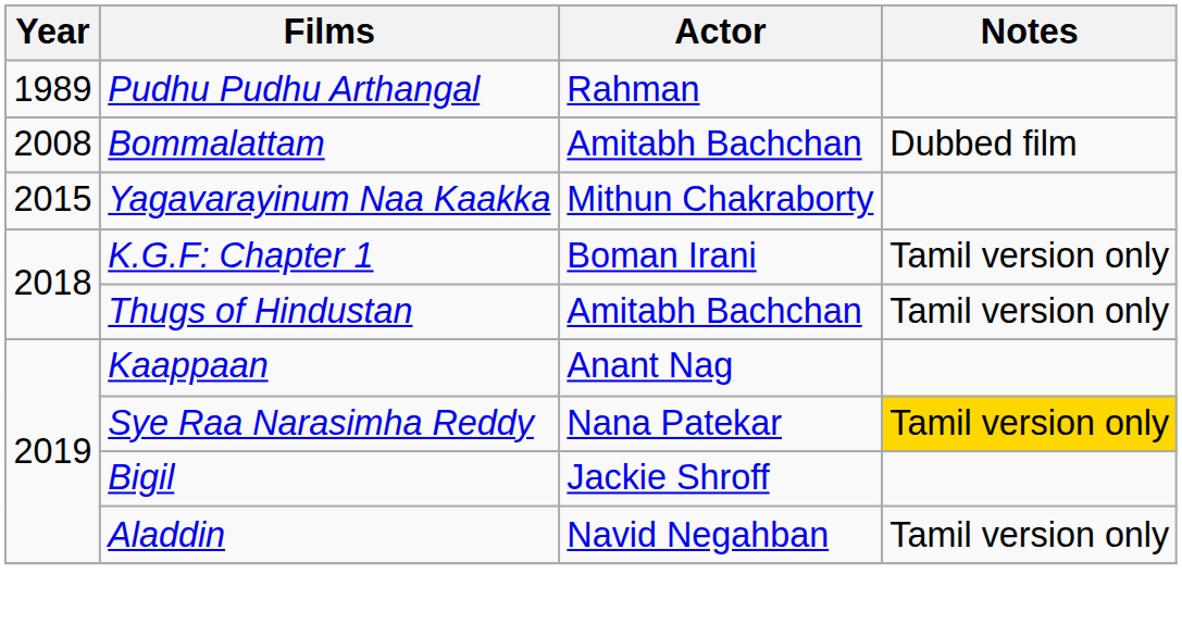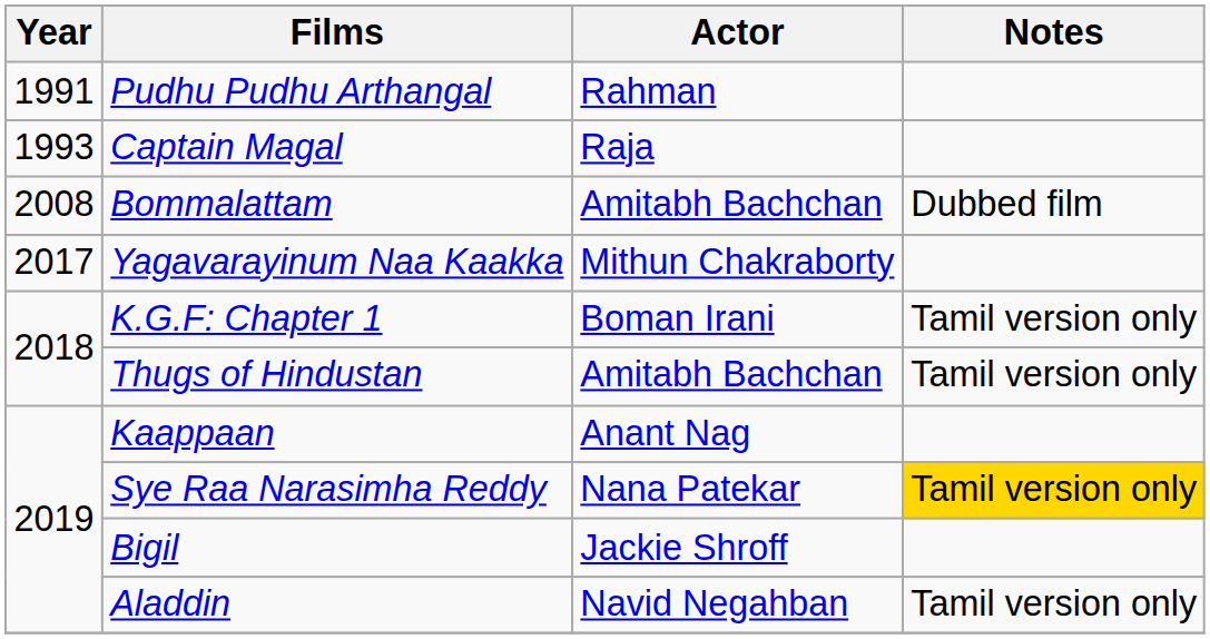 <table class="wikitable">
 <tr>
 <th>Year</th>
 <th>Films</th>
 <th>Actor</th>
 <th>Notes</th>
 </tr>
 <tr>
-<td>1989</td>
+<td>1991</td>
 <td><em><a href='#'>Pudhu Pudhu Arthangal</a></em></td>
 <td><a href='#'>Rahman</a></td>
+<td></td>
+</tr>
+<tr>
+<td>1993</td>
+<td><em><a href='#'>Captain Magal</a></em></td>
+<td><a href='#'>Raja</a></td>
 <td></td>
 </tr>
 <tr>
 <td>2008</td>
 <td><em><a href='#'>Bommalattam</a></em></td>
 <td><a href='#'>Amitabh Bachchan</a></td>
 <td>Dubbed film</td>
 </tr>
 <tr>
-<td>2015</td>
+<td>2017</td>
 <td><em><a href='#'>Yagavarayinum Naa Kaakka</a></em></td>
 <td><a href='#'>Mithun Chakraborty</a></td>
 <td></td>
 </tr>
 <tr>
 <td rowspan=2>2018</td>
 <td><em><a href='#'>K.G.F: Chapter 1</a></em></td>
 <td><a href='#'>Boman Irani</a></td>
 <td>Tamil version only</td>
 </tr>
 <tr>
 <td><em><a href='#'>Thugs of Hindustan</a></em></td>
 <td><a href='#'>Amitabh Bachchan</a></td>
 <td>Tamil version only</td>
 </tr>
 <tr>
 <td rowspan=4>2019</td>
 <td><em><a href='#'>Kaappaan</a></em></td>
 <td><a href='#'>Anant Nag</a></td>
 <td></td>
 </tr>
 <tr>
 <td><em><a href='#'>Sye Raa Narasimha Reddy</a></em></td>
 <td><a href='#'>Nana Patekar</a></td>
 <td style="background: gold;">Tamil version only</td>
 </tr>
 <tr>
 <td><em><a href='#'>Bigil</a></em></td>
 <td><a href='#'>Jackie Shroff</a></td>
 <td></td>
 </tr>
 <tr>
 <td><em><a href='#'>Aladdin</a></em></td>
 <td><a href='#'>Navid Negahban</a></td>
 <td>Tamil version only</td>
 </tr>
 <tr>
 </tr>
 </table>
